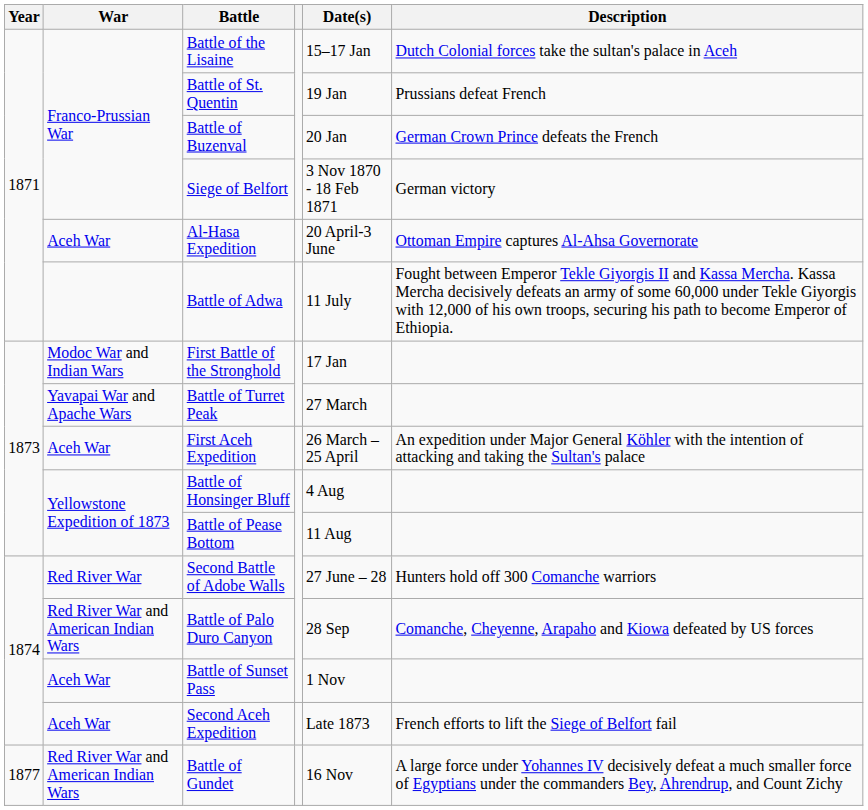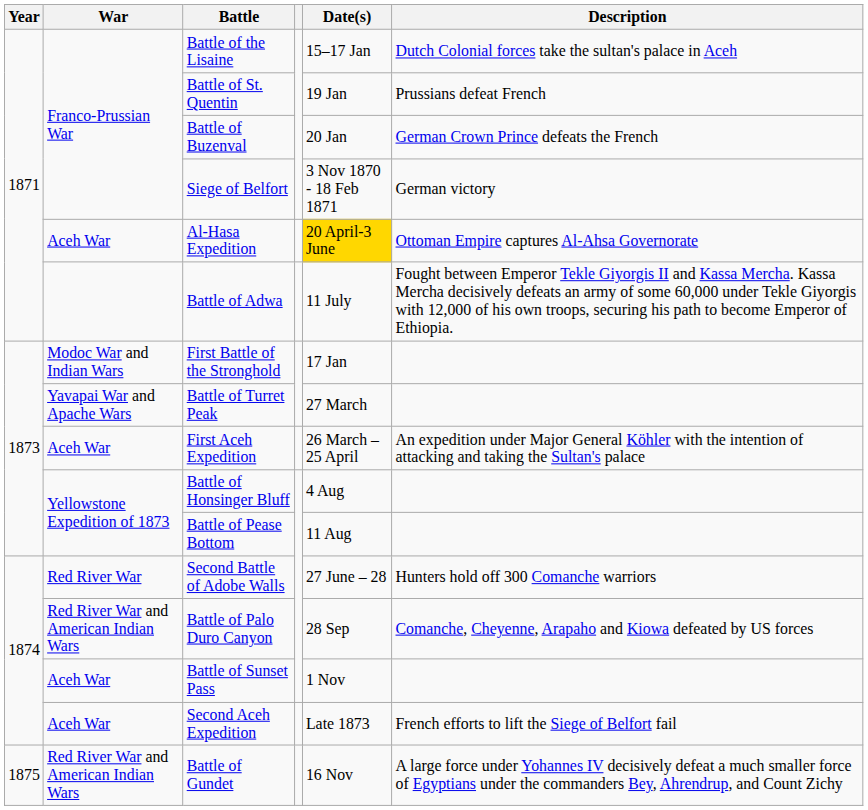 <table class="wikitable sortable">
 <tr>
 <th class="unsortable">Year</th>
 <th>War</th>
 <th class="unsortable">Battle</th>
 <th></th>
 <th>Date(s)</th>
 <th class="unsortable">Description</th>
 </tr>
 <tr>
 <td rowspan="6">1871</td>
 <td rowspan="4"><a href='#'>Franco-Prussian War</a></td>
 <td><a href='#'>Battle of the Lisaine</a></td>
 <td rowspan="4"></td>
 <td>15–17 Jan</td>
 <td><a href='#'>Dutch Colonial forces</a> take the sultan's palace in <a href='#'>Aceh</a></td>
 </tr>
 <tr>
 <td><a href='#'>Battle of St. Quentin</a></td>
 <td>19 Jan</td>
 <td>Prussians defeat French</td>
 </tr>
 <tr>
 <td><a href='#'>Battle of Buzenval</a></td>
 <td>20 Jan</td>
 <td><a href='#'>German Crown Prince</a> defeats the French</td>
 </tr>
 <tr>
 <td><a href='#'>Siege of Belfort</a></td>
 <td>3 Nov 1870 - 18 Feb 1871</td>
 <td>German victory</td>
 </tr>
 <tr>
 <td><a href='#'>Aceh War</a></td>
 <td><a href='#'>Al-Hasa Expedition</a></td>
 <td></td>
-<td>20 April-3 June</td>
+<td style="background: gold;">20 April-3 June</td>
 <td><a href='#'>Ottoman Empire</a> captures <a href='#'>Al-Ahsa Governorate</a></td>
 </tr>
 <tr>
 <td></td>
 <td><a href='#'>Battle of Adwa</a></td>
 <td></td>
 <td>11 July</td>
 <td>Fought between Emperor <a href='#'>Tekle Giyorgis II</a> and <a href='#'>Kassa Mercha</a>. Kassa Mercha decisively defeats an army of some 60,000 under Tekle Giyorgis with 12,000 of his own troops, securing his path to become Emperor of Ethiopia.</td>
 </tr>
 <tr>
 <td rowspan="5">1873</td>
 <td><a href='#'>Modoc War</a> and <a href='#'>Indian Wars</a></td>
 <td><a href='#'>First Battle of the Stronghold</a></td>
 <td rowspan="2"></td>
 <td>17 Jan</td>
 <td></td>
 </tr>
 <tr>
 <td><a href='#'>Yavapai War</a> and <a href='#'>Apache Wars</a></td>
 <td><a href='#'>Battle of Turret Peak</a></td>
 <td>27 March</td>
 <td></td>
 </tr>
 <tr>
 <td><a href='#'>Aceh War</a></td>
 <td><a href='#'>First Aceh Expedition</a></td>
 <td></td>
 <td>26 March – 25 April</td>
 <td>An expedition under Major General <a href='#'>Köhler</a> with the intention of attacking and taking the <a href='#'>Sultan's</a> palace</td>
 </tr>
 <tr>
 <td rowspan="2"><a href='#'>Yellowstone Expedition of 1873</a></td>
 <td><a href='#'>Battle of Honsinger Bluff</a></td>
 <td rowspan="5"></td>
 <td>4 Aug</td>
 <td></td>
 </tr>
 <tr>
 <td><a href='#'>Battle of Pease Bottom</a></td>
 <td>11 Aug</td>
 <td></td>
 </tr>
 <tr>
 <td rowspan="4">1874</td>
 <td><a href='#'>Red River War</a></td>
 <td><a href='#'>Second Battle of Adobe Walls</a></td>
 <td>27 June – 28</td>
 <td>Hunters hold off 300 <a href='#'>Comanche</a> warriors</td>
 </tr>
 <tr>
 <td><a href='#'>Red River War</a> and <a href='#'>American Indian Wars</a></td>
 <td><a href='#'>Battle of Palo Duro Canyon</a></td>
 <td>28 Sep</td>
 <td><a href='#'>Comanche</a>, <a href='#'>Cheyenne</a>, <a href='#'>Arapaho</a> and <a href='#'>Kiowa</a> defeated by US forces</td>
 </tr>
 <tr>
 <td><a href='#'>Aceh War</a></td>
 <td><a href='#'>Battle of Sunset Pass</a></td>
 <td>1 Nov</td>
 <td></td>
 </tr>
 <tr>
 <td><a href='#'>Aceh War</a></td>
 <td><a href='#'>Second Aceh Expedition</a></td>
 <td></td>
 <td>Late 1873</td>
 <td>French efforts to lift the <a href='#'>Siege of Belfort</a> fail</td>
 </tr>
 <tr>
-<td>1877</td>
+<td>1875</td>
 <td><a href='#'>Red River War</a> and <a href='#'>American Indian Wars</a></td>
 <td><a href='#'>Battle of Gundet</a></td>
 <td></td>
 <td>16 Nov</td>
 <td>A large force under <a href='#'>Yohannes IV</a> decisively defeat a much smaller force of <a href='#'>Egyptians</a> under the commanders <a href='#'>Bey</a>, <a href='#'>Ahrendrup</a>, and Count Zichy</td>
 </tr>
 </table>
